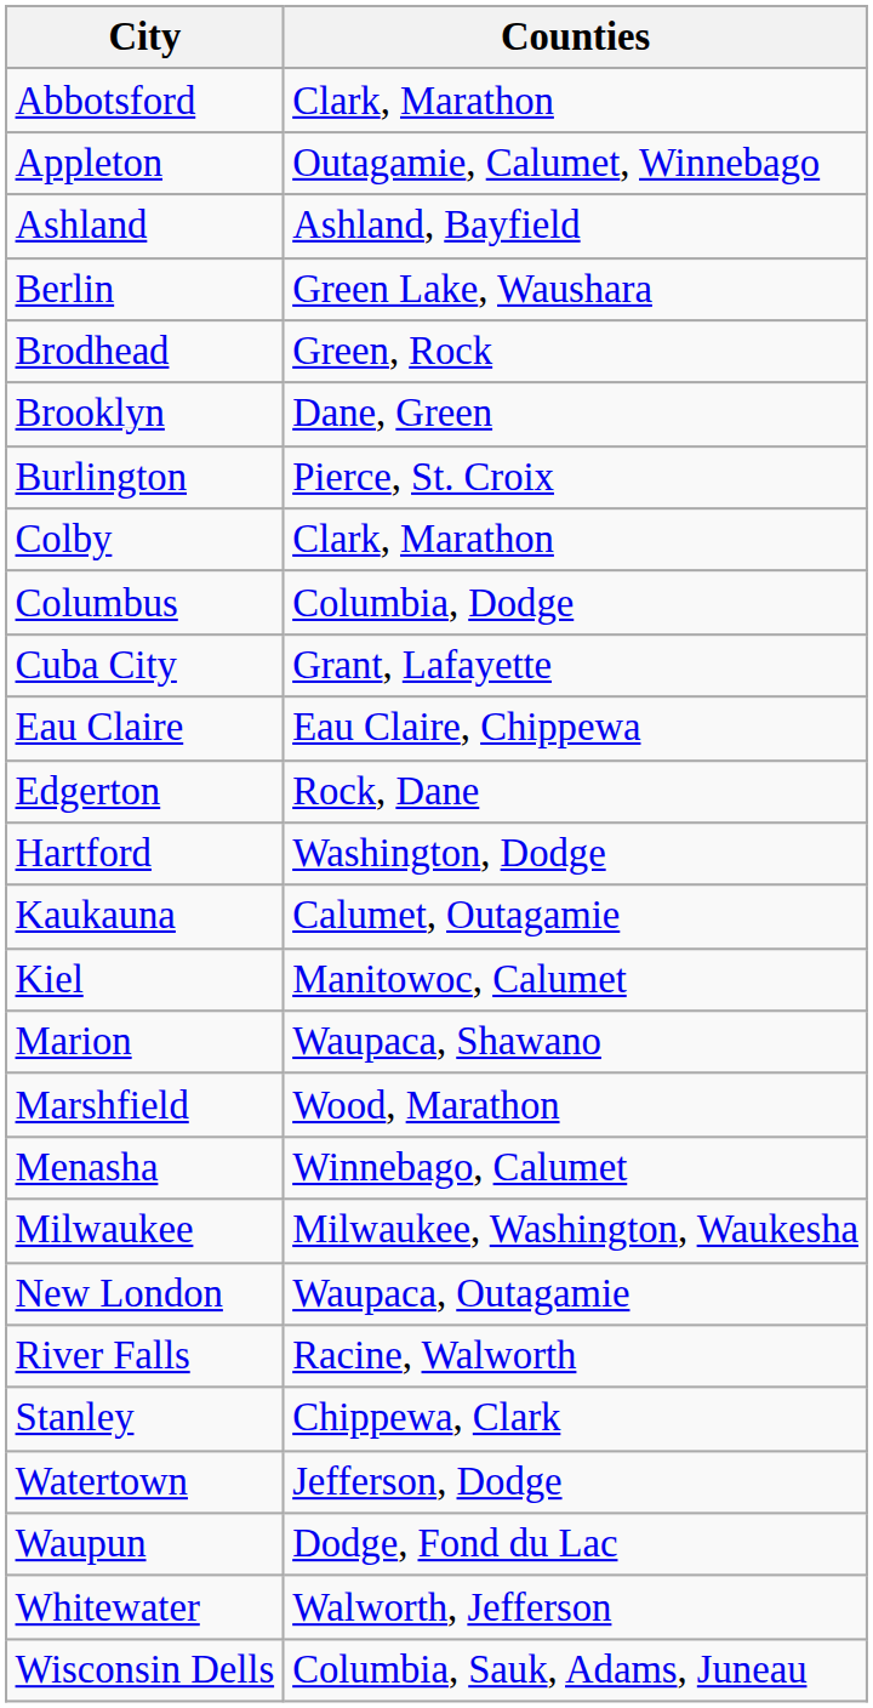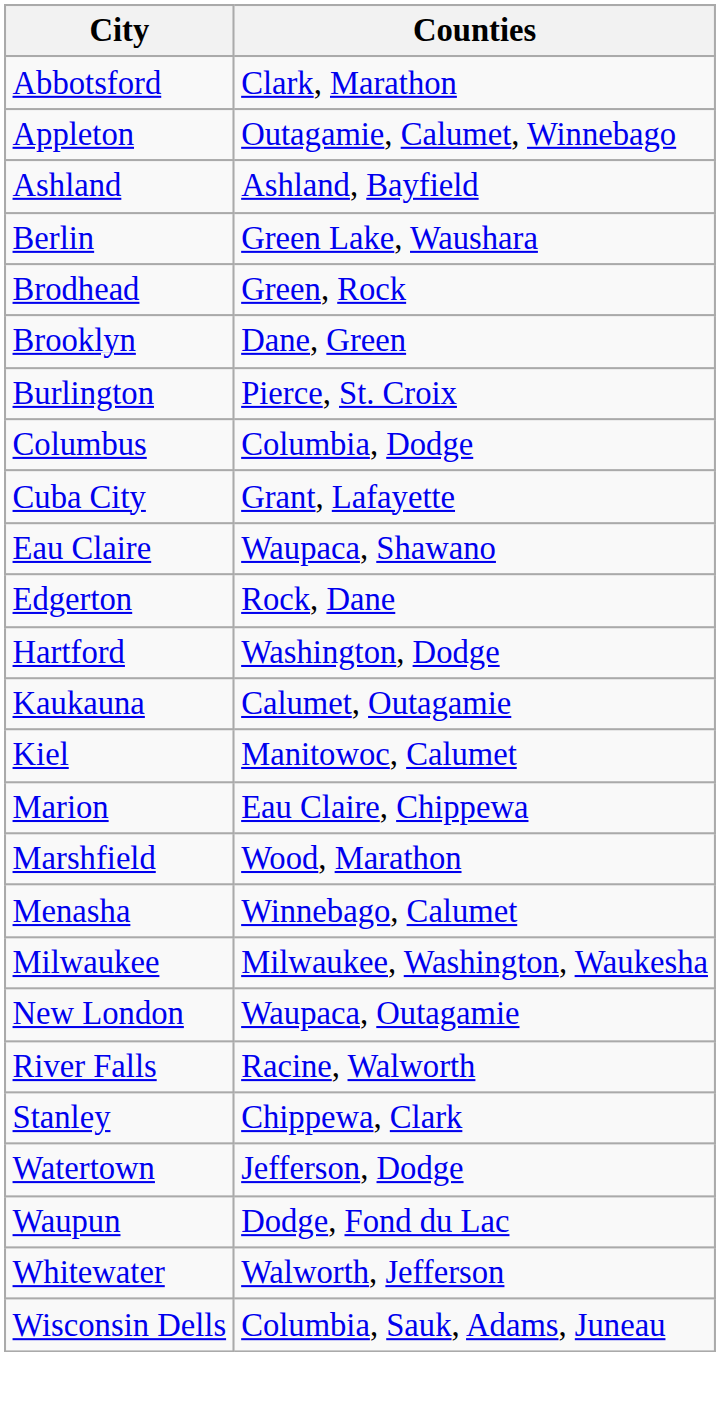 <table class="wikitable sortable">
 <tr>
 <th>City</th>
 <th>Counties</th>
 </tr>
 <tr>
 <td><a href='#'>Abbotsford</a></td>
 <td><a href='#'>Clark</a>, <a href='#'>Marathon</a></td>
 </tr>
 <tr>
 <td><a href='#'>Appleton</a></td>
 <td><a href='#'>Outagamie</a>, <a href='#'>Calumet</a>, <a href='#'>Winnebago</a></td>
 </tr>
 <tr>
 <td><a href='#'>Ashland</a></td>
 <td><a href='#'>Ashland</a>, <a href='#'>Bayfield</a></td>
 </tr>
 <tr>
 <td><a href='#'>Berlin</a></td>
 <td><a href='#'>Green Lake</a>, <a href='#'>Waushara</a></td>
 </tr>
 <tr>
 <td><a href='#'>Brodhead</a></td>
 <td><a href='#'>Green</a>, <a href='#'>Rock</a></td>
 </tr>
 <tr>
 <td><a href='#'>Brooklyn</a></td>
 <td><a href='#'>Dane</a>, <a href='#'>Green</a></td>
 </tr>
 <tr>
 <td><a href='#'>Burlington</a></td>
 <td><a href='#'>Pierce</a>, <a href='#'>St. Croix</a></td>
 </tr>
 <tr>
-<td><a href='#'>Colby</a></td>
-<td><a href='#'>Clark</a>, <a href='#'>Marathon</a></td>
-</tr>
-<tr>
 <td><a href='#'>Columbus</a></td>
 <td><a href='#'>Columbia</a>, <a href='#'>Dodge</a></td>
 </tr>
 <tr>
 <td><a href='#'>Cuba City</a></td>
 <td><a href='#'>Grant</a>, <a href='#'>Lafayette</a></td>
 </tr>
 <tr>
 <td><a href='#'>Eau Claire</a></td>
-<td><a href='#'>Eau Claire</a>, <a href='#'>Chippewa</a></td>
+<td><a href='#'>Waupaca</a>, <a href='#'>Shawano</a></td>
 </tr>
 <tr>
 <td><a href='#'>Edgerton</a></td>
 <td><a href='#'>Rock</a>, <a href='#'>Dane</a></td>
 </tr>
 <tr>
 <td><a href='#'>Hartford</a></td>
 <td><a href='#'>Washington</a>, <a href='#'>Dodge</a></td>
 </tr>
 <tr>
 <td><a href='#'>Kaukauna</a></td>
 <td><a href='#'>Calumet</a>, <a href='#'>Outagamie</a></td>
 </tr>
 <tr>
 <td><a href='#'>Kiel</a></td>
 <td><a href='#'>Manitowoc</a>, <a href='#'>Calumet</a></td>
 </tr>
 <tr>
 <td><a href='#'>Marion</a></td>
-<td><a href='#'>Waupaca</a>, <a href='#'>Shawano</a></td>
+<td><a href='#'>Eau Claire</a>, <a href='#'>Chippewa</a></td>
 </tr>
 <tr>
 <td><a href='#'>Marshfield</a></td>
 <td><a href='#'>Wood</a>, <a href='#'>Marathon</a></td>
 </tr>
 <tr>
 <td><a href='#'>Menasha</a></td>
 <td><a href='#'>Winnebago</a>, <a href='#'>Calumet</a></td>
 </tr>
 <tr>
 <td><a href='#'>Milwaukee</a></td>
 <td><a href='#'>Milwaukee</a>, <a href='#'>Washington</a>, <a href='#'>Waukesha</a></td>
 </tr>
 <tr>
 <td><a href='#'>New London</a></td>
 <td><a href='#'>Waupaca</a>, <a href='#'>Outagamie</a></td>
 </tr>
 <tr>
 <td><a href='#'>River Falls</a></td>
 <td><a href='#'>Racine</a>, <a href='#'>Walworth</a></td>
 </tr>
 <tr>
 <td><a href='#'>Stanley</a></td>
 <td><a href='#'>Chippewa</a>, <a href='#'>Clark</a></td>
 </tr>
 <tr>
 <td><a href='#'>Watertown</a></td>
 <td><a href='#'>Jefferson</a>, <a href='#'>Dodge</a></td>
 </tr>
 <tr>
 <td><a href='#'>Waupun</a></td>
 <td><a href='#'>Dodge</a>, <a href='#'>Fond du Lac</a></td>
 </tr>
 <tr>
 <td><a href='#'>Whitewater</a></td>
 <td><a href='#'>Walworth</a>, <a href='#'>Jefferson</a></td>
 </tr>
 <tr>
 <td><a href='#'>Wisconsin Dells</a></td>
 <td><a href='#'>Columbia</a>, <a href='#'>Sauk</a>, <a href='#'>Adams</a>, <a href='#'>Juneau</a></td>
 </tr>
 </table>
